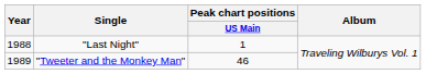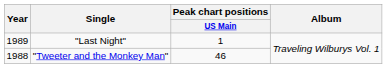 <table class="wikitable plainrowheaders" style="text-align:center">
 <tr>
 <th rowspan="2">Year</th>
 <th rowspan="2">Single</th>
 <th colspan="1">Peak chart positions</th>
 <th rowspan="2">Album</th>
 </tr>
 <tr style="font-size:smaller;">
 <th><a href='#'>US Main</a></th>
 </tr>
 <tr>
-<td>1988</td>
+<td>1989</td>
 <td>"Last Night"</td>
 <td>1</td>
 <td style="text-align:left;" rowspan="2"><em>Traveling Wilburys Vol. 1</em></td>
 </tr>
 <tr>
-<td>1989</td>
+<td>1988</td>
 <td>"<a href='#'>Tweeter and the Monkey Man</a>"</td>
 <td>46</td>
 </tr>
 </table>
